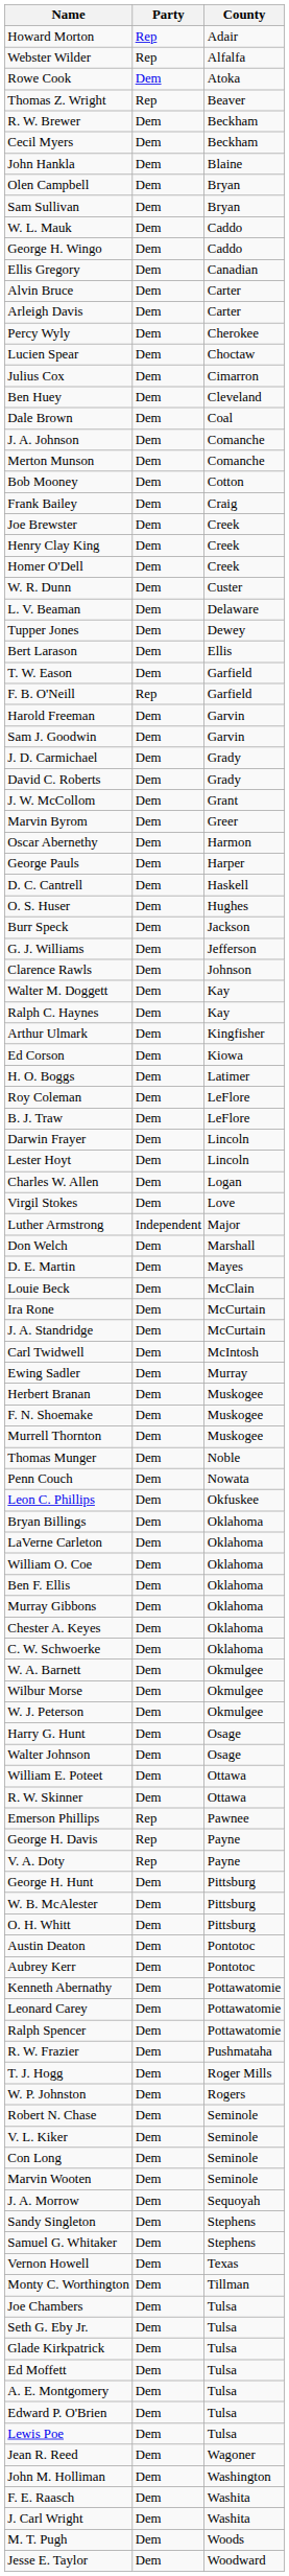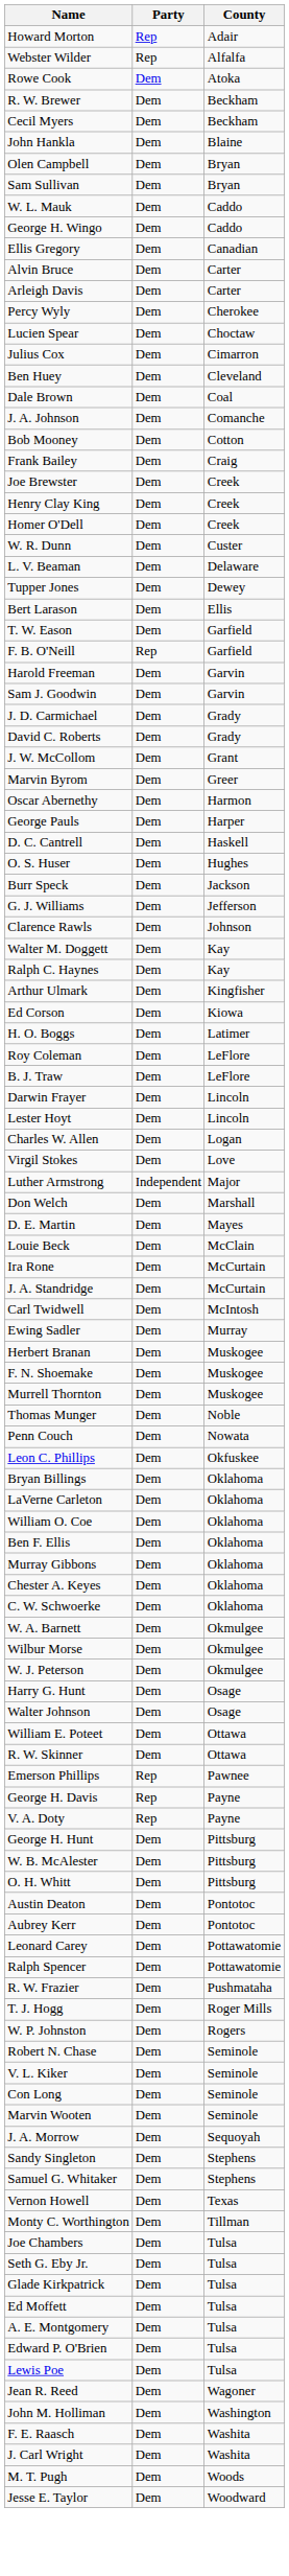 <table class="wikitable sortable">
 <tr>
 <th>Name</th>
 <th>Party</th>
 <th>County</th>
 </tr>
 <tr>
 <td>Howard Morton</td>
 <td><a href='#'>Rep</a></td>
 <td>Adair</td>
 </tr>
 <tr>
 <td>Webster Wilder</td>
 <td>Rep</td>
 <td>Alfalfa</td>
 </tr>
 <tr>
 <td>Rowe Cook</td>
 <td><a href='#'>Dem</a></td>
 <td>Atoka</td>
-</tr>
-<tr>
-<td>Thomas Z. Wright</td>
-<td>Rep</td>
-<td>Beaver</td>
 </tr>
 <tr>
 <td>R. W. Brewer</td>
 <td>Dem</td>
 <td>Beckham</td>
 </tr>
 <tr>
 <td>Cecil Myers</td>
 <td>Dem</td>
 <td>Beckham</td>
 </tr>
 <tr>
 <td>John Hankla</td>
 <td>Dem</td>
 <td>Blaine</td>
 </tr>
 <tr>
 <td>Olen Campbell</td>
 <td>Dem</td>
 <td>Bryan</td>
 </tr>
 <tr>
 <td>Sam Sullivan</td>
 <td>Dem</td>
 <td>Bryan</td>
 </tr>
 <tr>
 <td>W. L. Mauk</td>
 <td>Dem</td>
 <td>Caddo</td>
 </tr>
 <tr>
 <td>George H. Wingo</td>
 <td>Dem</td>
 <td>Caddo</td>
 </tr>
 <tr>
 <td>Ellis Gregory</td>
 <td>Dem</td>
 <td>Canadian</td>
 </tr>
 <tr>
 <td>Alvin Bruce</td>
 <td>Dem</td>
 <td>Carter</td>
 </tr>
 <tr>
 <td>Arleigh Davis</td>
 <td>Dem</td>
 <td>Carter</td>
 </tr>
 <tr>
 <td>Percy Wyly</td>
 <td>Dem</td>
 <td>Cherokee</td>
 </tr>
 <tr>
 <td>Lucien Spear</td>
 <td>Dem</td>
 <td>Choctaw</td>
 </tr>
 <tr>
 <td>Julius Cox</td>
 <td>Dem</td>
 <td>Cimarron</td>
 </tr>
 <tr>
 <td>Ben Huey</td>
 <td>Dem</td>
 <td>Cleveland</td>
 </tr>
 <tr>
 <td>Dale Brown</td>
 <td>Dem</td>
 <td>Coal</td>
 </tr>
 <tr>
 <td>J. A. Johnson</td>
-<td>Dem</td>
-<td>Comanche</td>
-</tr>
-<tr>
-<td>Merton Munson</td>
 <td>Dem</td>
 <td>Comanche</td>
 </tr>
 <tr>
 <td>Bob Mooney</td>
 <td>Dem</td>
 <td>Cotton</td>
 </tr>
 <tr>
 <td>Frank Bailey</td>
 <td>Dem</td>
 <td>Craig</td>
 </tr>
 <tr>
 <td>Joe Brewster</td>
 <td>Dem</td>
 <td>Creek</td>
 </tr>
 <tr>
 <td>Henry Clay King</td>
 <td>Dem</td>
 <td>Creek</td>
 </tr>
 <tr>
 <td>Homer O'Dell</td>
 <td>Dem</td>
 <td>Creek</td>
 </tr>
 <tr>
 <td>W. R. Dunn</td>
 <td>Dem</td>
 <td>Custer</td>
 </tr>
 <tr>
 <td>L. V. Beaman</td>
 <td>Dem</td>
 <td>Delaware</td>
 </tr>
 <tr>
 <td>Tupper Jones</td>
 <td>Dem</td>
 <td>Dewey</td>
 </tr>
 <tr>
 <td>Bert Larason</td>
 <td>Dem</td>
 <td>Ellis</td>
 </tr>
 <tr>
 <td>T. W. Eason</td>
 <td>Dem</td>
 <td>Garfield</td>
 </tr>
 <tr>
 <td>F. B. O'Neill</td>
 <td>Rep</td>
 <td>Garfield</td>
 </tr>
 <tr>
 <td>Harold Freeman</td>
 <td>Dem</td>
 <td>Garvin</td>
 </tr>
 <tr>
 <td>Sam J. Goodwin</td>
 <td>Dem</td>
 <td>Garvin</td>
 </tr>
 <tr>
 <td>J. D. Carmichael</td>
 <td>Dem</td>
 <td>Grady</td>
 </tr>
 <tr>
 <td>David C. Roberts</td>
 <td>Dem</td>
 <td>Grady</td>
 </tr>
 <tr>
 <td>J. W. McCollom</td>
 <td>Dem</td>
 <td>Grant</td>
 </tr>
 <tr>
 <td>Marvin Byrom</td>
 <td>Dem</td>
 <td>Greer</td>
 </tr>
 <tr>
 <td>Oscar Abernethy</td>
 <td>Dem</td>
 <td>Harmon</td>
 </tr>
 <tr>
 <td>George Pauls</td>
 <td>Dem</td>
 <td>Harper</td>
 </tr>
 <tr>
 <td>D. C. Cantrell</td>
 <td>Dem</td>
 <td>Haskell</td>
 </tr>
 <tr>
 <td>O. S. Huser</td>
 <td>Dem</td>
 <td>Hughes</td>
 </tr>
 <tr>
 <td>Burr Speck</td>
 <td>Dem</td>
 <td>Jackson</td>
 </tr>
 <tr>
 <td>G. J. Williams</td>
 <td>Dem</td>
 <td>Jefferson</td>
 </tr>
 <tr>
 <td>Clarence Rawls</td>
 <td>Dem</td>
 <td>Johnson</td>
 </tr>
 <tr>
 <td>Walter M. Doggett</td>
 <td>Dem</td>
 <td>Kay</td>
 </tr>
 <tr>
 <td>Ralph C. Haynes</td>
 <td>Dem</td>
 <td>Kay</td>
 </tr>
 <tr>
 <td>Arthur Ulmark</td>
 <td>Dem</td>
 <td>Kingfisher</td>
 </tr>
 <tr>
 <td>Ed Corson</td>
 <td>Dem</td>
 <td>Kiowa</td>
 </tr>
 <tr>
 <td>H. O. Boggs</td>
 <td>Dem</td>
 <td>Latimer</td>
 </tr>
 <tr>
 <td>Roy Coleman</td>
 <td>Dem</td>
 <td>LeFlore</td>
 </tr>
 <tr>
 <td>B. J. Traw</td>
 <td>Dem</td>
 <td>LeFlore</td>
 </tr>
 <tr>
 <td>Darwin Frayer</td>
 <td>Dem</td>
 <td>Lincoln</td>
 </tr>
 <tr>
 <td>Lester Hoyt</td>
 <td>Dem</td>
 <td>Lincoln</td>
 </tr>
 <tr>
 <td>Charles W. Allen</td>
 <td>Dem</td>
 <td>Logan</td>
 </tr>
 <tr>
 <td>Virgil Stokes</td>
 <td>Dem</td>
 <td>Love</td>
 </tr>
 <tr>
 <td>Luther Armstrong</td>
 <td>Independent</td>
 <td>Major</td>
 </tr>
 <tr>
 <td>Don Welch</td>
 <td>Dem</td>
 <td>Marshall</td>
 </tr>
 <tr>
 <td>D. E. Martin</td>
 <td>Dem</td>
 <td>Mayes</td>
 </tr>
 <tr>
 <td>Louie Beck</td>
 <td>Dem</td>
 <td>McClain</td>
 </tr>
 <tr>
 <td>Ira Rone</td>
 <td>Dem</td>
 <td>McCurtain</td>
 </tr>
 <tr>
 <td>J. A. Standridge</td>
 <td>Dem</td>
 <td>McCurtain</td>
 </tr>
 <tr>
 <td>Carl Twidwell</td>
 <td>Dem</td>
 <td>McIntosh</td>
 </tr>
 <tr>
 <td>Ewing Sadler</td>
 <td>Dem</td>
 <td>Murray</td>
 </tr>
 <tr>
 <td>Herbert Branan</td>
 <td>Dem</td>
 <td>Muskogee</td>
 </tr>
 <tr>
 <td>F. N. Shoemake</td>
 <td>Dem</td>
 <td>Muskogee</td>
 </tr>
 <tr>
 <td>Murrell Thornton</td>
 <td>Dem</td>
 <td>Muskogee</td>
 </tr>
 <tr>
 <td>Thomas Munger</td>
 <td>Dem</td>
 <td>Noble</td>
 </tr>
 <tr>
 <td>Penn Couch</td>
 <td>Dem</td>
 <td>Nowata</td>
 </tr>
 <tr>
 <td><a href='#'>Leon C. Phillips</a></td>
 <td>Dem</td>
 <td>Okfuskee</td>
 </tr>
 <tr>
 <td>Bryan Billings</td>
 <td>Dem</td>
 <td>Oklahoma</td>
 </tr>
 <tr>
 <td>LaVerne Carleton</td>
 <td>Dem</td>
 <td>Oklahoma</td>
 </tr>
 <tr>
 <td>William O. Coe</td>
 <td>Dem</td>
 <td>Oklahoma</td>
 </tr>
 <tr>
 <td>Ben F. Ellis</td>
 <td>Dem</td>
 <td>Oklahoma</td>
 </tr>
 <tr>
 <td>Murray Gibbons</td>
 <td>Dem</td>
 <td>Oklahoma</td>
 </tr>
 <tr>
 <td>Chester A. Keyes</td>
 <td>Dem</td>
 <td>Oklahoma</td>
 </tr>
 <tr>
 <td>C. W. Schwoerke</td>
 <td>Dem</td>
 <td>Oklahoma</td>
 </tr>
 <tr>
 <td>W. A. Barnett</td>
 <td>Dem</td>
 <td>Okmulgee</td>
 </tr>
 <tr>
 <td>Wilbur Morse</td>
 <td>Dem</td>
 <td>Okmulgee</td>
 </tr>
 <tr>
 <td>W. J. Peterson</td>
 <td>Dem</td>
 <td>Okmulgee</td>
 </tr>
 <tr>
 <td>Harry G. Hunt</td>
 <td>Dem</td>
 <td>Osage</td>
 </tr>
 <tr>
 <td>Walter Johnson</td>
 <td>Dem</td>
 <td>Osage</td>
 </tr>
 <tr>
 <td>William E. Poteet</td>
 <td>Dem</td>
 <td>Ottawa</td>
 </tr>
 <tr>
 <td>R. W. Skinner</td>
 <td>Dem</td>
 <td>Ottawa</td>
 </tr>
 <tr>
 <td>Emerson Phillips</td>
 <td>Rep</td>
 <td>Pawnee</td>
 </tr>
 <tr>
 <td>George H. Davis</td>
 <td>Rep</td>
 <td>Payne</td>
 </tr>
 <tr>
 <td>V. A. Doty</td>
 <td>Rep</td>
 <td>Payne</td>
 </tr>
 <tr>
 <td>George H. Hunt</td>
 <td>Dem</td>
 <td>Pittsburg</td>
 </tr>
 <tr>
 <td>W. B. McAlester</td>
 <td>Dem</td>
 <td>Pittsburg</td>
 </tr>
 <tr>
 <td>O. H. Whitt</td>
 <td>Dem</td>
 <td>Pittsburg</td>
 </tr>
 <tr>
 <td>Austin Deaton</td>
 <td>Dem</td>
 <td>Pontotoc</td>
 </tr>
 <tr>
 <td>Aubrey Kerr</td>
 <td>Dem</td>
 <td>Pontotoc</td>
 </tr>
 <tr>
-<td>Kenneth Abernathy</td>
-<td>Dem</td>
-<td>Pottawatomie</td>
-</tr>
-<tr>
 <td>Leonard Carey</td>
 <td>Dem</td>
 <td>Pottawatomie</td>
 </tr>
 <tr>
 <td>Ralph Spencer</td>
 <td>Dem</td>
 <td>Pottawatomie</td>
 </tr>
 <tr>
 <td>R. W. Frazier</td>
 <td>Dem</td>
 <td>Pushmataha</td>
 </tr>
 <tr>
 <td>T. J. Hogg</td>
 <td>Dem</td>
 <td>Roger Mills</td>
 </tr>
 <tr>
 <td>W. P. Johnston</td>
 <td>Dem</td>
 <td>Rogers</td>
 </tr>
 <tr>
 <td>Robert N. Chase</td>
 <td>Dem</td>
 <td>Seminole</td>
 </tr>
 <tr>
 <td>V. L. Kiker</td>
 <td>Dem</td>
 <td>Seminole</td>
 </tr>
 <tr>
 <td>Con Long</td>
 <td>Dem</td>
 <td>Seminole</td>
 </tr>
 <tr>
 <td>Marvin Wooten</td>
 <td>Dem</td>
 <td>Seminole</td>
 </tr>
 <tr>
 <td>J. A. Morrow</td>
 <td>Dem</td>
 <td>Sequoyah</td>
 </tr>
 <tr>
 <td>Sandy Singleton</td>
 <td>Dem</td>
 <td>Stephens</td>
 </tr>
 <tr>
 <td>Samuel G. Whitaker</td>
 <td>Dem</td>
 <td>Stephens</td>
 </tr>
 <tr>
 <td>Vernon Howell</td>
 <td>Dem</td>
 <td>Texas</td>
 </tr>
 <tr>
 <td>Monty C. Worthington</td>
 <td>Dem</td>
 <td>Tillman</td>
 </tr>
 <tr>
 <td>Joe Chambers</td>
 <td>Dem</td>
 <td>Tulsa</td>
 </tr>
 <tr>
 <td>Seth G. Eby Jr.</td>
 <td>Dem</td>
 <td>Tulsa</td>
 </tr>
 <tr>
 <td>Glade Kirkpatrick</td>
 <td>Dem</td>
 <td>Tulsa</td>
 </tr>
 <tr>
 <td>Ed Moffett</td>
 <td>Dem</td>
 <td>Tulsa</td>
 </tr>
 <tr>
 <td>A. E. Montgomery</td>
 <td>Dem</td>
 <td>Tulsa</td>
 </tr>
 <tr>
 <td>Edward P. O'Brien</td>
 <td>Dem</td>
 <td>Tulsa</td>
 </tr>
 <tr>
 <td><a href='#'>Lewis Poe</a></td>
 <td>Dem</td>
 <td>Tulsa</td>
 </tr>
 <tr>
 <td>Jean R. Reed</td>
 <td>Dem</td>
 <td>Wagoner</td>
 </tr>
 <tr>
 <td>John M. Holliman</td>
 <td>Dem</td>
 <td>Washington</td>
 </tr>
 <tr>
 <td>F. E. Raasch</td>
 <td>Dem</td>
 <td>Washita</td>
 </tr>
 <tr>
 <td>J. Carl Wright</td>
 <td>Dem</td>
 <td>Washita</td>
 </tr>
 <tr>
 <td>M. T. Pugh</td>
 <td>Dem</td>
 <td>Woods</td>
 </tr>
 <tr>
 <td>Jesse E. Taylor</td>
 <td>Dem</td>
 <td>Woodward</td>
 </tr>
 </table>
